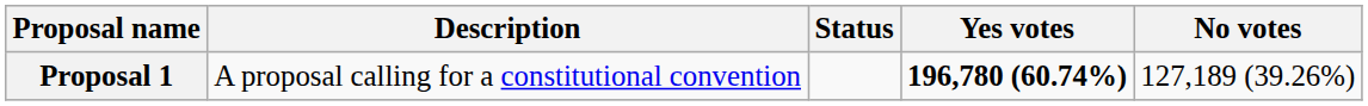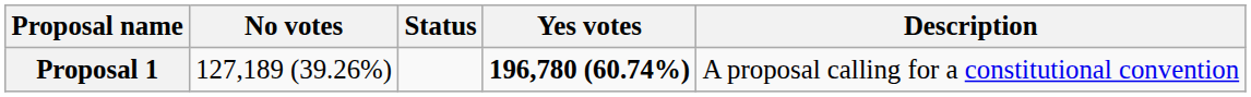 <table class="wikitable sortable plainrowheaders">
 <tr>
 <th scope="col">Proposal name</th>
-<th class="unsortable" scope="col">Description</th>
+<th scope="col">No votes</th>
 <th scope="col">Status</th>
 <th scope="col">Yes votes</th>
-<th scope="col">No votes</th>
+<th class="unsortable" scope="col">Description</th>
 </tr>
 <tr>
 <th scope="row">Proposal 1</th>
-<td>A proposal calling for a <a href='#'>constitutional convention</a></td>
+<td>127,189 (39.26%)</td>
 <td></td>
 <td><strong>196,780 (60.74%)</strong></td>
-<td>127,189 (39.26%)</td>
+<td>A proposal calling for a <a href='#'>constitutional convention</a></td>
 </tr>
 </table>
